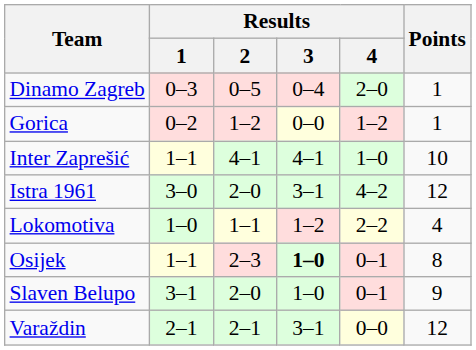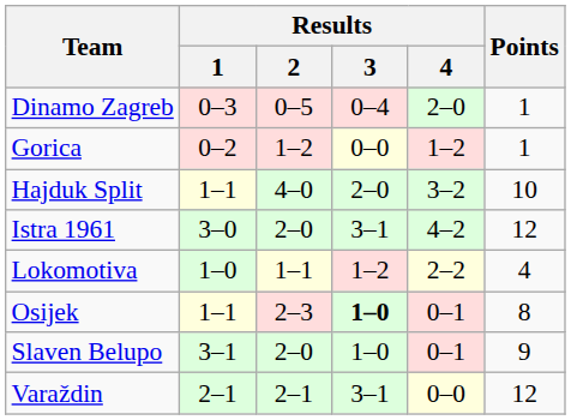 <table class="wikitable" style="text-align:center">
 <tr>
 <th rowspan=2>Team</th>
 <th colspan=4>Results</th>
 <th rowspan=2>Points</th>
 </tr>
 <tr>
 <th width=40>1</th>
 <th width=40>2</th>
 <th width=40>3</th>
 <th width=40>4</th>
 </tr>
 <tr>
 <td align=left><a href='#'>Dinamo Zagreb</a></td>
 <td bgcolor=#ffdddd>0–3</td>
 <td bgcolor=#ffdddd>0–5</td>
 <td bgcolor=#ffdddd>0–4</td>
 <td bgcolor=#ddffdd>2–0</td>
 <td>1</td>
 </tr>
 <tr>
 <td align=left><a href='#'>Gorica</a></td>
 <td bgcolor=#ffdddd>0–2</td>
 <td bgcolor=#ffdddd>1–2</td>
 <td bgcolor=#ffffdd>0–0</td>
 <td bgcolor=#ffdddd>1–2</td>
 <td>1</td>
 </tr>
 <tr>
-<td align=left><a href='#'>Inter Zaprešić</a></td>
+<td align=left><a href='#'>Hajduk Split</a></td>
 <td bgcolor=#ffffdd>1–1</td>
-<td bgcolor=#ddffdd>4–1</td>
-<td bgcolor=#ddffdd>4–1</td>
-<td bgcolor=#ddffdd>1–0</td>
+<td bgcolor=#ddffdd>4–0</td>
+<td bgcolor=#ddffdd>2–0</td>
+<td bgcolor=#ddffdd>3–2</td>
 <td>10</td>
 </tr>
 <tr>
 <td align=left><a href='#'>Istra 1961</a></td>
 <td bgcolor=#ddffdd>3–0</td>
 <td bgcolor=#ddffdd>2–0</td>
 <td bgcolor=#ddffdd>3–1</td>
 <td bgcolor=#ddffdd>4–2</td>
 <td>12</td>
 </tr>
 <tr>
 <td align=left><a href='#'>Lokomotiva</a></td>
 <td bgcolor=#ddffdd>1–0</td>
 <td bgcolor=#ffffdd>1–1</td>
 <td bgcolor=#ffdddd>1–2</td>
 <td bgcolor=#ffffdd>2–2</td>
 <td>4</td>
 </tr>
 <tr>
 <td align=left><a href='#'>Osijek</a></td>
 <td bgcolor=#ffffdd>1–1</td>
 <td bgcolor=#ffdddd>2–3</td>
 <td bgcolor=#ddffdd><strong>1–0</strong></td>
 <td bgcolor=#ffdddd>0–1</td>
 <td>8</td>
 </tr>
 <tr>
 <td align=left><a href='#'>Slaven Belupo</a></td>
 <td bgcolor=#ddffdd>3–1</td>
 <td bgcolor=#ddffdd>2–0</td>
 <td bgcolor=#ddffdd>1–0</td>
 <td bgcolor=#ffdddd>0–1</td>
 <td>9</td>
 </tr>
 <tr>
 <td align=left><a href='#'>Varaždin</a></td>
 <td bgcolor=#ddffdd>2–1</td>
 <td bgcolor=#ddffdd>2–1</td>
 <td bgcolor=#ddffdd>3–1</td>
 <td bgcolor=#ffffdd>0–0</td>
 <td>12</td>
 </tr>
 </table>
